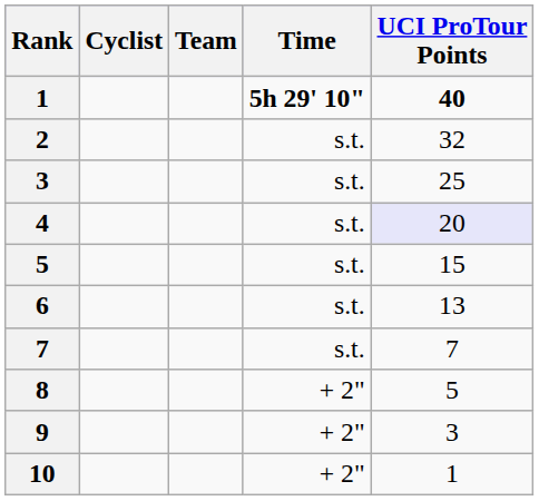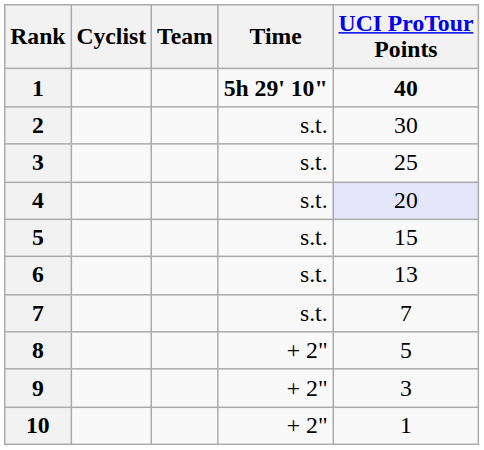 <table class="wikitable">
 <tr style="background:#ccccff;">
 <th>Rank</th>
 <th>Cyclist</th>
 <th>Team</th>
 <th>Time</th>
 <th><a href='#'>UCI ProTour</a><br>Points</th>
 </tr>
 <tr>
 <th>1</th>
 <td><strong></strong></td>
 <td><strong></strong></td>
 <td><strong>5h 29' 10"</strong></td>
 <td align="center"><strong>40</strong></td>
 </tr>
 <tr>
 <th>2</th>
 <td></td>
 <td></td>
 <td align="right">s.t.</td>
-<td align="center">32</td>
+<td align="center">30</td>
 </tr>
 <tr>
 <th>3</th>
 <td></td>
 <td></td>
 <td align="right">s.t.</td>
 <td align="center">25</td>
 </tr>
 <tr>
 <th>4</th>
 <td></td>
 <td></td>
 <td align="right">s.t.</td>
 <td align="center" style="background: lavender;">20</td>
 </tr>
 <tr>
 <th>5</th>
 <td></td>
 <td></td>
 <td align="right">s.t.</td>
 <td align="center">15</td>
 </tr>
 <tr>
 <th>6</th>
 <td></td>
 <td></td>
 <td align="right">s.t.</td>
 <td align="center">13</td>
 </tr>
 <tr>
 <th>7</th>
 <td></td>
 <td></td>
 <td align="right">s.t.</td>
 <td align="center">7</td>
 </tr>
 <tr>
 <th>8</th>
 <td></td>
 <td></td>
 <td align="right">+ 2"</td>
 <td align="center">5</td>
 </tr>
 <tr>
 <th>9</th>
 <td></td>
 <td></td>
 <td align="right">+ 2"</td>
 <td align="center">3</td>
 </tr>
 <tr>
 <th>10</th>
 <td></td>
 <td></td>
 <td align="right">+ 2"</td>
 <td align="center">1</td>
 </tr>
 </table>
